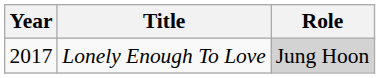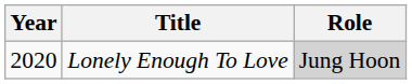 <table class="wikitable">
 <tr>
 <th>Year</th>
 <th>Title</th>
 <th>Role</th>
 </tr>
 <tr>
-<td>2017</td>
+<td>2020</td>
 <td><em>Lonely Enough To Love</em></td>
 <td style="background: lightgrey;">Jung Hoon</td>
 </tr>
 </table>
